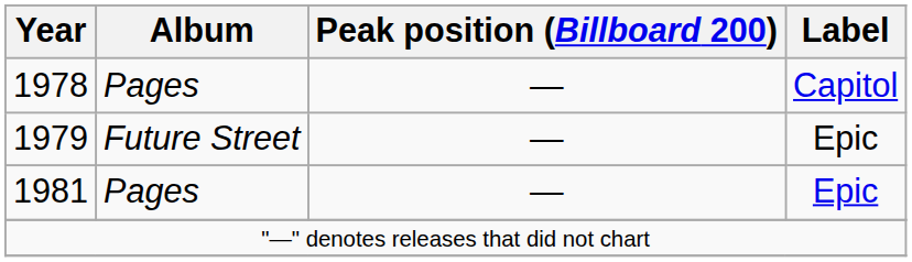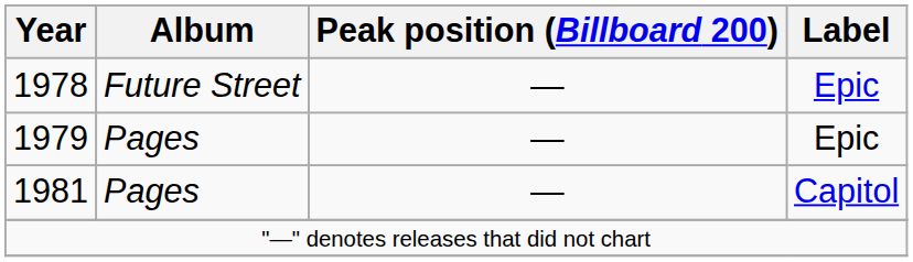 <table class="wikitable" style="text-align:center;">
 <tr>
 <th rowspan="1">Year</th>
 <th rowspan="1">Album</th>
 <th rowspan="1">Peak position (<a href='#'><em>Billboard</em> 200</a>)</th>
 <th rowspan="1">Label</th>
 </tr>
 <tr>
 <td>1978</td>
-<td align="left"><em>Pages</em></td>
+<td align="left"><em>Future Street</em></td>
 <td>—</td>
-<td><a href='#'>Capitol</a></td>
+<td><a href='#'>Epic</a></td>
 </tr>
 <tr>
 <td>1979</td>
-<td align="left"><em>Future Street</em></td>
+<td align="left"><em>Pages</em></td>
 <td>—</td>
 <td>Epic</td>
 </tr>
 <tr>
 <td>1981</td>
 <td align="left"><em>Pages</em></td>
 <td>—</td>
-<td><a href='#'>Epic</a></td>
+<td><a href='#'>Capitol</a></td>
 </tr>
 <tr>
 </tr>
 <tr>
 <td colspan="20" style="font-size:8pt">"—" denotes releases that did not chart</td>
 </tr>
 <tr>
 </tr>
 </table>
